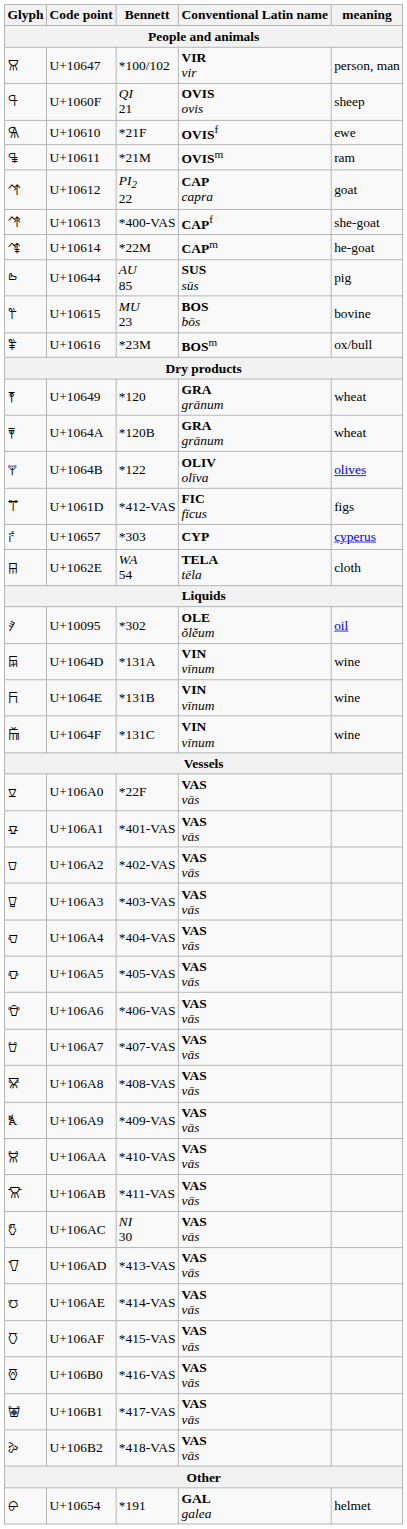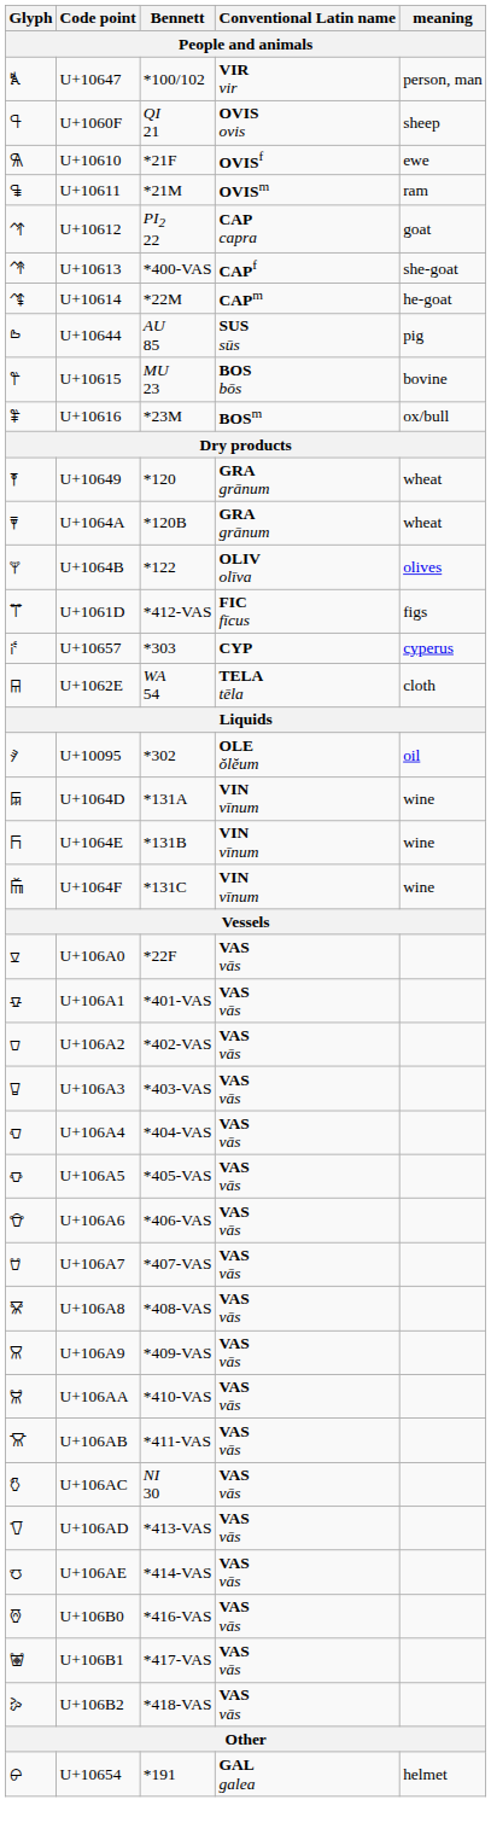 <table class="wikitable">
 <tr>
 <th><strong>Glyph</strong></th>
 <th><strong>Code point</strong></th>
 <th><strong>Bennett</strong></th>
 <th><strong>Conventional Latin name</strong></th>
 <th><strong>meaning</strong></th>
 </tr>
 <tr>
 <th colspan="5"><strong>People and animals</strong></th>
 </tr>
 <tr>
-<td>𐚩</td>
+<td>𐙇</td>
 <td>U+10647</td>
 <td>*100/102</td>
 <td><strong>VIR</strong><br><em>vir</em></td>
 <td>person, man</td>
 </tr>
 <tr>
 <td>𐘏</td>
 <td>U+1060F</td>
 <td><em>QI</em><br>21</td>
 <td><strong>OVIS</strong><br><em>ovis</em></td>
 <td>sheep</td>
 </tr>
 <tr>
 <td>𐘐</td>
 <td>U+10610</td>
 <td>*21F</td>
 <td><strong>OVIS</strong><sup>f</sup></td>
 <td>ewe</td>
 </tr>
 <tr>
 <td>𐘑</td>
 <td>U+10611</td>
 <td>*21M</td>
 <td><strong>OVIS</strong><sup>m</sup></td>
 <td>ram</td>
 </tr>
 <tr>
 <td>𐘒</td>
 <td>U+10612</td>
 <td><em>PI<sub>2</sub></em><br>22</td>
 <td><strong>CAP</strong><br><em>capra</em></td>
 <td>goat</td>
 </tr>
 <tr>
 <td>𐘓</td>
 <td>U+10613</td>
 <td>*400-VAS</td>
 <td><strong>CAP</strong><sup>f</sup></td>
 <td>she-goat</td>
 </tr>
 <tr>
 <td>𐘔</td>
 <td>U+10614</td>
 <td>*22M</td>
 <td><strong>CAP</strong><sup>m</sup></td>
 <td>he-goat</td>
 </tr>
 <tr>
 <td>𐙄</td>
 <td>U+10644</td>
 <td><em>AU</em><br>85</td>
 <td><strong>SUS</strong><br><em>sūs</em></td>
 <td>pig</td>
 </tr>
 <tr>
 <td>𐘕</td>
 <td>U+10615</td>
 <td><em>MU</em><br>23</td>
 <td><strong>BOS</strong><br><em>bōs</em></td>
 <td>bovine</td>
 </tr>
 <tr>
 <td>𐘖</td>
 <td>U+10616</td>
 <td>*23M</td>
 <td><strong>BOS</strong><sup>m</sup></td>
 <td>ox/bull</td>
 </tr>
 <tr>
 <th colspan="5"><strong>Dry products</strong></th>
 </tr>
 <tr>
 <td>𐙉</td>
 <td>U+10649</td>
 <td>*120</td>
 <td><strong>GRA</strong><br><em>grānum</em></td>
 <td>wheat</td>
 </tr>
 <tr>
 <td>𐙊</td>
 <td>U+1064A</td>
 <td>*120B</td>
 <td><strong>GRA</strong><br><em>grānum</em></td>
 <td>wheat</td>
 </tr>
 <tr>
 <td>𐙋</td>
 <td>U+1064B</td>
 <td>*122</td>
 <td><strong>OLIV</strong><br><em>olīva</em></td>
 <td><a href='#'>olives</a></td>
 </tr>
 <tr>
 <td>𐘝</td>
 <td>U+1061D</td>
 <td>*412-VAS</td>
 <td><strong>FIC</strong><br><em>fīcus</em></td>
 <td>figs</td>
 </tr>
 <tr>
 <td>𐙗</td>
 <td>U+10657</td>
 <td>*303</td>
 <td><strong>CYP</strong></td>
 <td><a href='#'>cyperus</a></td>
 </tr>
 <tr>
 <td>𐘮</td>
 <td>U+1062E</td>
 <td><em>WA</em><br>54</td>
 <td><strong>TELA</strong><br><em>tēla</em></td>
 <td>cloth</td>
 </tr>
 <tr>
 <th colspan="5"><strong>Liquids</strong></th>
 </tr>
 <tr>
 <td>𐙖</td>
 <td>U+10095</td>
 <td>*302</td>
 <td><strong>OLE</strong><br><em>ŏlĕum</em></td>
 <td><a href='#'>oil</a></td>
 </tr>
 <tr>
 <td>𐙍</td>
 <td>U+1064D</td>
 <td>*131A</td>
 <td><strong>VIN</strong><br><em>vīnum</em></td>
 <td>wine</td>
 </tr>
 <tr>
 <td>𐙎</td>
 <td>U+1064E</td>
 <td>*131B</td>
 <td><strong>VIN</strong><br><em>vīnum</em></td>
 <td>wine</td>
 </tr>
 <tr>
 <td>𐙏</td>
 <td>U+1064F</td>
 <td>*131C</td>
 <td><strong>VIN</strong><br><em>vīnum</em></td>
 <td>wine</td>
 </tr>
 <tr>
 <th colspan="5"><strong>Vessels</strong></th>
 </tr>
 <tr>
 <td>𐚠</td>
 <td>U+106A0</td>
 <td>*22F</td>
 <td><strong>VAS</strong><br><em>vās</em></td>
 <td></td>
 </tr>
 <tr>
 <td>𐚡</td>
 <td>U+106A1</td>
 <td>*401-VAS</td>
 <td><strong>VAS</strong><br><em>vās</em></td>
 <td></td>
 </tr>
 <tr>
 <td>𐚢</td>
 <td>U+106A2</td>
 <td>*402-VAS</td>
 <td><strong>VAS</strong><br><em>vās</em></td>
 <td></td>
 </tr>
 <tr>
 <td>𐚣</td>
 <td>U+106A3</td>
 <td>*403-VAS</td>
 <td><strong>VAS</strong><br><em>vās</em></td>
 <td></td>
 </tr>
 <tr>
 <td>𐚤</td>
 <td>U+106A4</td>
 <td>*404-VAS</td>
 <td><strong>VAS</strong><br><em>vās</em></td>
 <td></td>
 </tr>
 <tr>
 <td>𐚥</td>
 <td>U+106A5</td>
 <td>*405-VAS</td>
 <td><strong>VAS</strong><br><em>vās</em></td>
 <td></td>
 </tr>
 <tr>
 <td>𐚦</td>
 <td>U+106A6</td>
 <td>*406-VAS</td>
 <td><strong>VAS</strong><br><em>vās</em></td>
 <td></td>
 </tr>
 <tr>
 <td>𐚧</td>
 <td>U+106A7</td>
 <td>*407-VAS</td>
 <td><strong>VAS</strong><br><em>vās</em></td>
 <td></td>
 </tr>
 <tr>
 <td>𐚨</td>
 <td>U+106A8</td>
 <td>*408-VAS</td>
 <td><strong>VAS</strong><br><em>vās</em></td>
 <td></td>
 </tr>
 <tr>
-<td>𐙇</td>
+<td>𐚩</td>
 <td>U+106A9</td>
 <td>*409-VAS</td>
 <td><strong>VAS</strong><br><em>vās</em></td>
 <td></td>
 </tr>
 <tr>
 <td>𐚪</td>
 <td>U+106AA</td>
 <td>*410-VAS</td>
 <td><strong>VAS</strong><br><em>vās</em></td>
 <td></td>
 </tr>
 <tr>
 <td>𐚫</td>
 <td>U+106AB</td>
 <td>*411-VAS</td>
 <td><strong>VAS</strong><br><em>vās</em></td>
 <td></td>
 </tr>
 <tr>
 <td>𐚬</td>
 <td>U+106AC</td>
 <td><em>NI</em><br>30</td>
 <td><strong>VAS</strong><br><em>vās</em></td>
 <td></td>
 </tr>
 <tr>
 <td>𐚭</td>
 <td>U+106AD</td>
 <td>*413-VAS</td>
 <td><strong>VAS</strong><br><em>vās</em></td>
 <td></td>
 </tr>
 <tr>
 <td>𐚮</td>
 <td>U+106AE</td>
 <td>*414-VAS</td>
 <td><strong>VAS</strong><br><em>vās</em></td>
 <td></td>
 </tr>
 <tr>
-<td>𐚯</td>
-<td>U+106AF</td>
-<td>*415-VAS</td>
-<td><strong>VAS</strong><br><em>vās</em></td>
-<td></td>
-</tr>
-<tr>
 <td>𐚰</td>
 <td>U+106B0</td>
 <td>*416-VAS</td>
 <td><strong>VAS</strong><br><em>vās</em></td>
 <td></td>
 </tr>
 <tr>
 <td>𐚱</td>
 <td>U+106B1</td>
 <td>*417-VAS</td>
 <td><strong>VAS</strong><br><em>vās</em></td>
 <td></td>
 </tr>
 <tr>
 <td>𐚲</td>
 <td>U+106B2</td>
 <td>*418-VAS</td>
 <td><strong>VAS</strong><br><em>vās</em></td>
 <td></td>
 </tr>
 <tr>
 <th colspan="5"><strong>Other</strong></th>
 </tr>
 <tr>
 <td>𐙔</td>
 <td>U+10654</td>
 <td>*191</td>
 <td><strong>GAL</strong><br><em>galea</em></td>
 <td>helmet</td>
 </tr>
 </table>
